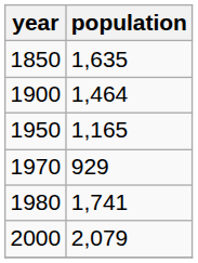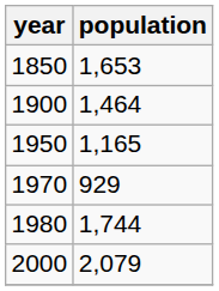 <table class="wikitable">
 <tr>
 <th>year</th>
 <th>population</th>
 </tr>
 <tr>
 <td>1850</td>
-<td>1,635</td>
+<td>1,653</td>
 </tr>
 <tr>
 <td>1900</td>
 <td>1,464</td>
 </tr>
 <tr>
 <td>1950</td>
 <td>1,165</td>
 </tr>
 <tr>
 <td>1970</td>
 <td>929</td>
 </tr>
 <tr>
 <td>1980</td>
-<td>1,741</td>
+<td>1,744</td>
 </tr>
 <tr>
 <td>2000</td>
 <td>2,079</td>
 </tr>
 <tr>
 </tr>
 </table>
